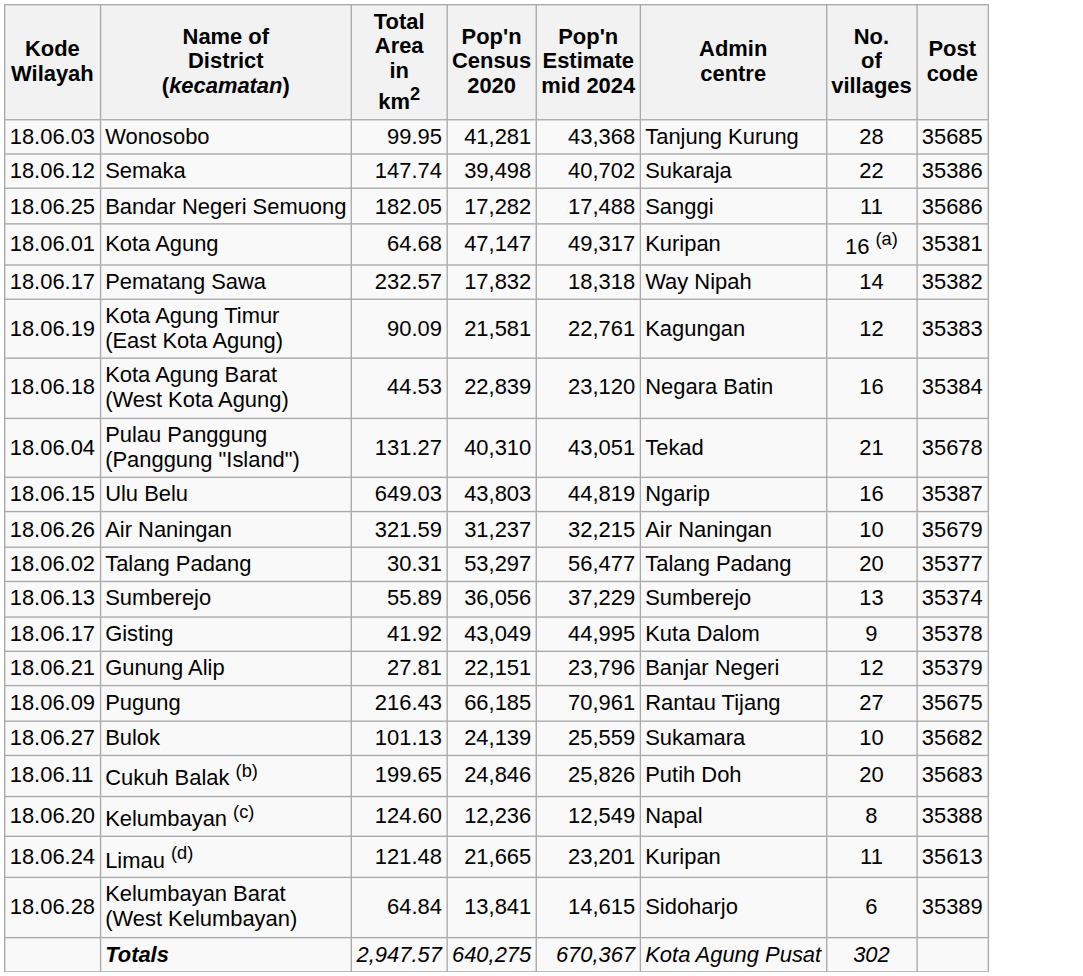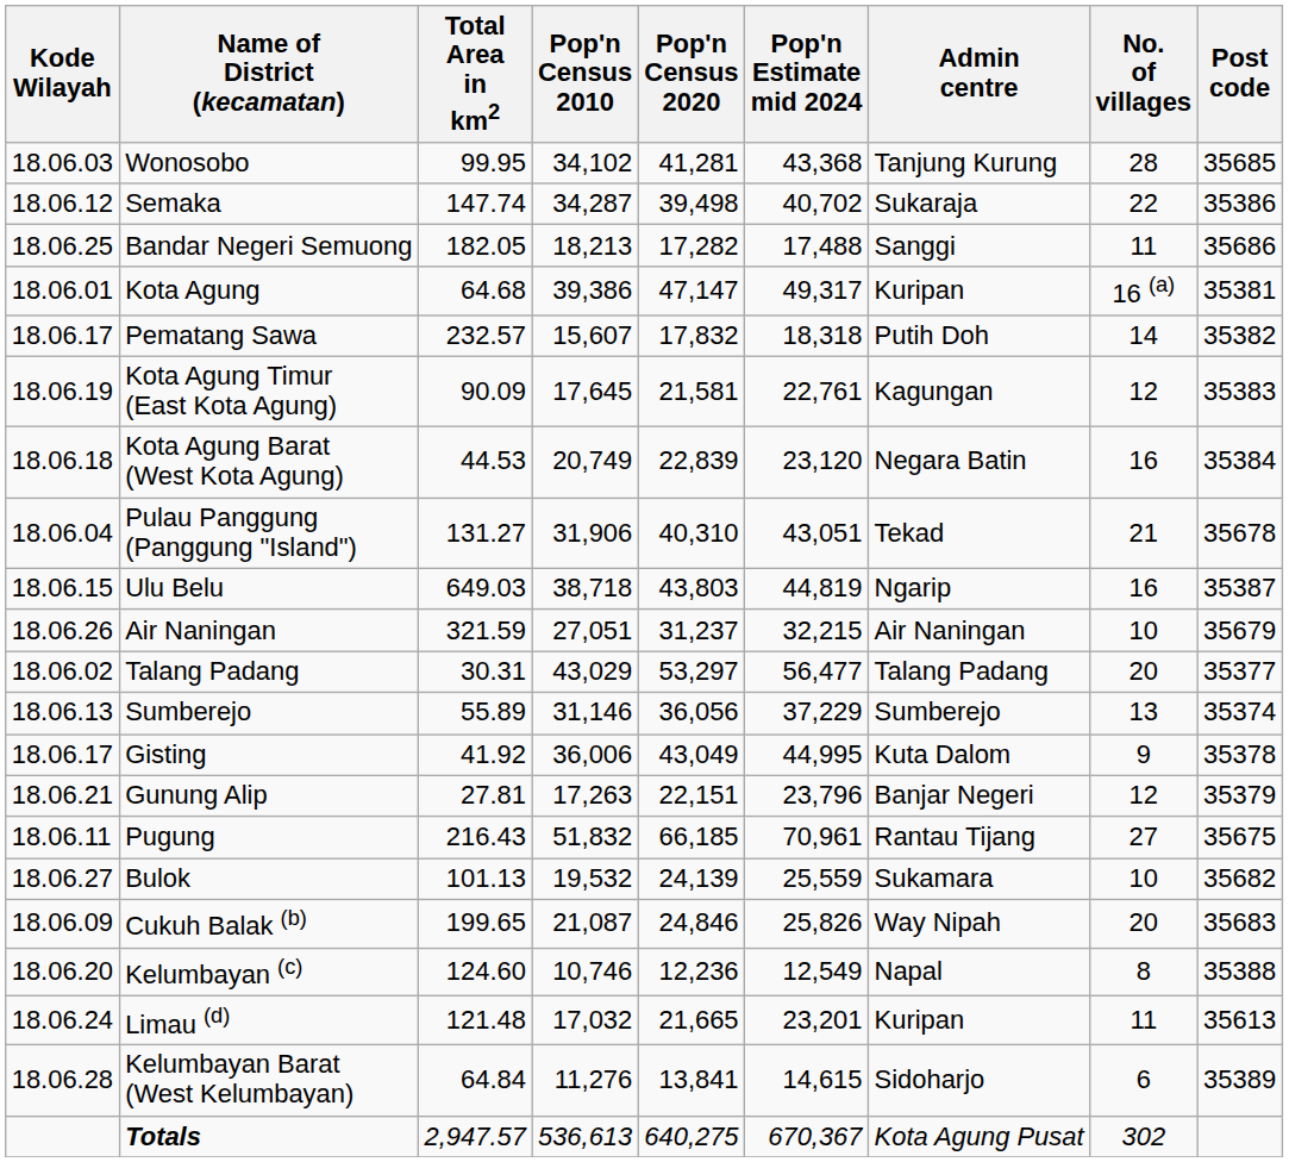 <table class="sortable wikitable">
 <tr>
 <th>Kode <br>Wilayah</th>
 <th>Name of<br>District<br>(<em>kecamatan</em>)</th>
 <th>Total <br>Area <br>in <br>km<sup>2</sup></th>
+<th>Pop'n<br>Census<br>2010</th>
 <th>Pop'n<br>Census<br>2020</th>
 <th>Pop'n<br>Estimate<br>mid 2024</th>
 <th>Admin<br> centre</th>
 <th>No. <br>of<br>villages</th>
 <th>Post<br>code</th>
 </tr>
 <tr>
 <td>18.06.03</td>
 <td>Wonosobo</td>
 <td align="right">99.95</td>
+<td align="right">34,102</td>
 <td align="right">41,281</td>
 <td align="right">43,368</td>
 <td>Tanjung Kurung</td>
 <td align="center">28</td>
 <td>35685</td>
 </tr>
 <tr>
 <td>18.06.12</td>
 <td>Semaka</td>
 <td align="right">147.74</td>
+<td align="right">34,287</td>
 <td align="right">39,498</td>
 <td align="right">40,702</td>
 <td>Sukaraja</td>
 <td align="center">22</td>
 <td>35386</td>
 </tr>
 <tr>
 <td>18.06.25</td>
 <td>Bandar Negeri Semuong</td>
 <td align="right">182.05</td>
+<td align="right">18,213</td>
 <td align="right">17,282</td>
 <td align="right">17,488</td>
 <td>Sanggi</td>
 <td align="center">11</td>
 <td>35686</td>
 </tr>
 <tr>
 <td>18.06.01</td>
 <td>Kota Agung</td>
 <td align="right">64.68</td>
+<td align="right">39,386</td>
 <td align="right">47,147</td>
 <td align="right">49,317</td>
 <td>Kuripan</td>
 <td align="center">16 <sup>(a)</sup></td>
 <td>35381</td>
 </tr>
 <tr>
 <td>18.06.17</td>
 <td>Pematang Sawa</td>
 <td align="right">232.57</td>
+<td align="right">15,607</td>
 <td align="right">17,832</td>
 <td align="right">18,318</td>
-<td>Way Nipah</td>
+<td>Putih Doh</td>
 <td align="center">14</td>
 <td>35382</td>
 </tr>
 <tr>
 <td>18.06.19</td>
 <td>Kota Agung Timur <br> (East Kota Agung)</td>
 <td align="right">90.09</td>
+<td align="right">17,645</td>
 <td align="right">21,581</td>
 <td align="right">22,761</td>
 <td>Kagungan</td>
 <td align="center">12</td>
 <td>35383</td>
 </tr>
 <tr>
 <td>18.06.18</td>
 <td>Kota Agung Barat <br> (West Kota Agung)</td>
 <td align="right">44.53</td>
+<td align="right">20,749</td>
 <td align="right">22,839</td>
 <td align="right">23,120</td>
 <td>Negara Batin</td>
 <td align="center">16</td>
 <td>35384</td>
 </tr>
 <tr>
 <td>18.06.04</td>
 <td>Pulau Panggung <br> (Panggung "Island")</td>
 <td align="right">131.27</td>
+<td align="right">31,906</td>
 <td align="right">40,310</td>
 <td align="right">43,051</td>
 <td>Tekad</td>
 <td align="center">21</td>
 <td>35678</td>
 </tr>
 <tr>
 <td>18.06.15</td>
 <td>Ulu Belu</td>
 <td align="right">649.03</td>
+<td align="right">38,718</td>
 <td align="right">43,803</td>
 <td align="right">44,819</td>
 <td>Ngarip</td>
 <td align="center">16</td>
 <td>35387</td>
 </tr>
 <tr>
 <td>18.06.26</td>
 <td>Air Naningan</td>
 <td align="right">321.59</td>
+<td align="right">27,051</td>
 <td align="right">31,237</td>
 <td align="right">32,215</td>
 <td>Air Naningan</td>
 <td align="center">10</td>
 <td>35679</td>
 </tr>
 <tr>
 <td>18.06.02</td>
 <td>Talang Padang</td>
 <td align="right">30.31</td>
+<td align="right">43,029</td>
 <td align="right">53,297</td>
 <td align="right">56,477</td>
 <td>Talang Padang</td>
 <td align="center">20</td>
 <td>35377</td>
 </tr>
 <tr>
 <td>18.06.13</td>
 <td>Sumberejo</td>
 <td align="right">55.89</td>
+<td align="right">31,146</td>
 <td align="right">36,056</td>
 <td align="right">37,229</td>
 <td>Sumberejo</td>
 <td align="center">13</td>
 <td>35374</td>
 </tr>
 <tr>
 <td>18.06.17</td>
 <td>Gisting</td>
 <td align="right">41.92</td>
+<td align="right">36,006</td>
 <td align="right">43,049</td>
 <td align="right">44,995</td>
 <td>Kuta Dalom</td>
 <td align="center">9</td>
 <td>35378</td>
 </tr>
 <tr>
 <td>18.06.21</td>
 <td>Gunung Alip</td>
 <td align="right">27.81</td>
+<td align="right">17,263</td>
 <td align="right">22,151</td>
 <td align="right">23,796</td>
 <td>Banjar Negeri</td>
 <td align="center">12</td>
 <td>35379</td>
 </tr>
 <tr>
-<td>18.06.09</td>
+<td>18.06.11</td>
 <td>Pugung</td>
 <td align="right">216.43</td>
+<td align="right">51,832</td>
 <td align="right">66,185</td>
 <td align="right">70,961</td>
 <td>Rantau Tijang</td>
 <td align="center">27</td>
 <td>35675</td>
 </tr>
 <tr>
 <td>18.06.27</td>
 <td>Bulok</td>
 <td align="right">101.13</td>
+<td align="right">19,532</td>
 <td align="right">24,139</td>
 <td align="right">25,559</td>
 <td>Sukamara</td>
 <td align="center">10</td>
 <td>35682</td>
 </tr>
 <tr>
-<td>18.06.11</td>
+<td>18.06.09</td>
 <td>Cukuh Balak <sup>(b)</sup></td>
 <td align="right">199.65</td>
+<td align="right">21,087</td>
 <td align="right">24,846</td>
 <td align="right">25,826</td>
-<td>Putih Doh</td>
+<td>Way Nipah</td>
 <td align="center">20</td>
 <td>35683</td>
 </tr>
 <tr>
 <td>18.06.20</td>
 <td>Kelumbayan <sup>(c)</sup></td>
 <td align="right">124.60</td>
+<td align="right">10,746</td>
 <td align="right">12,236</td>
 <td align="right">12,549</td>
 <td>Napal</td>
 <td align="center">8</td>
 <td>35388</td>
 </tr>
 <tr>
 <td>18.06.24</td>
 <td>Limau <sup>(d)</sup></td>
 <td align="right">121.48</td>
+<td align="right">17,032</td>
 <td align="right">21,665</td>
 <td align="right">23,201</td>
 <td>Kuripan</td>
 <td align="center">11</td>
 <td>35613</td>
 </tr>
 <tr>
 <td>18.06.28</td>
 <td>Kelumbayan Barat <br> (West Kelumbayan)</td>
 <td align="right">64.84</td>
+<td align="right">11,276</td>
 <td align="right">13,841</td>
 <td align="right">14,615</td>
 <td>Sidoharjo</td>
 <td align="center">6</td>
 <td>35389</td>
 </tr>
 <tr>
 <td></td>
 <td><strong><em>Totals</em></strong></td>
 <td align="right"><em>2,947.57</em></td>
+<td align="right"><em>536,613</em></td>
 <td align="right"><em>640,275</em></td>
 <td align="right"><em>670,367</em></td>
 <td><em>Kota Agung Pusat</em></td>
 <td align="center"><em>302</em></td>
 <td></td>
 </tr>
 </table>
